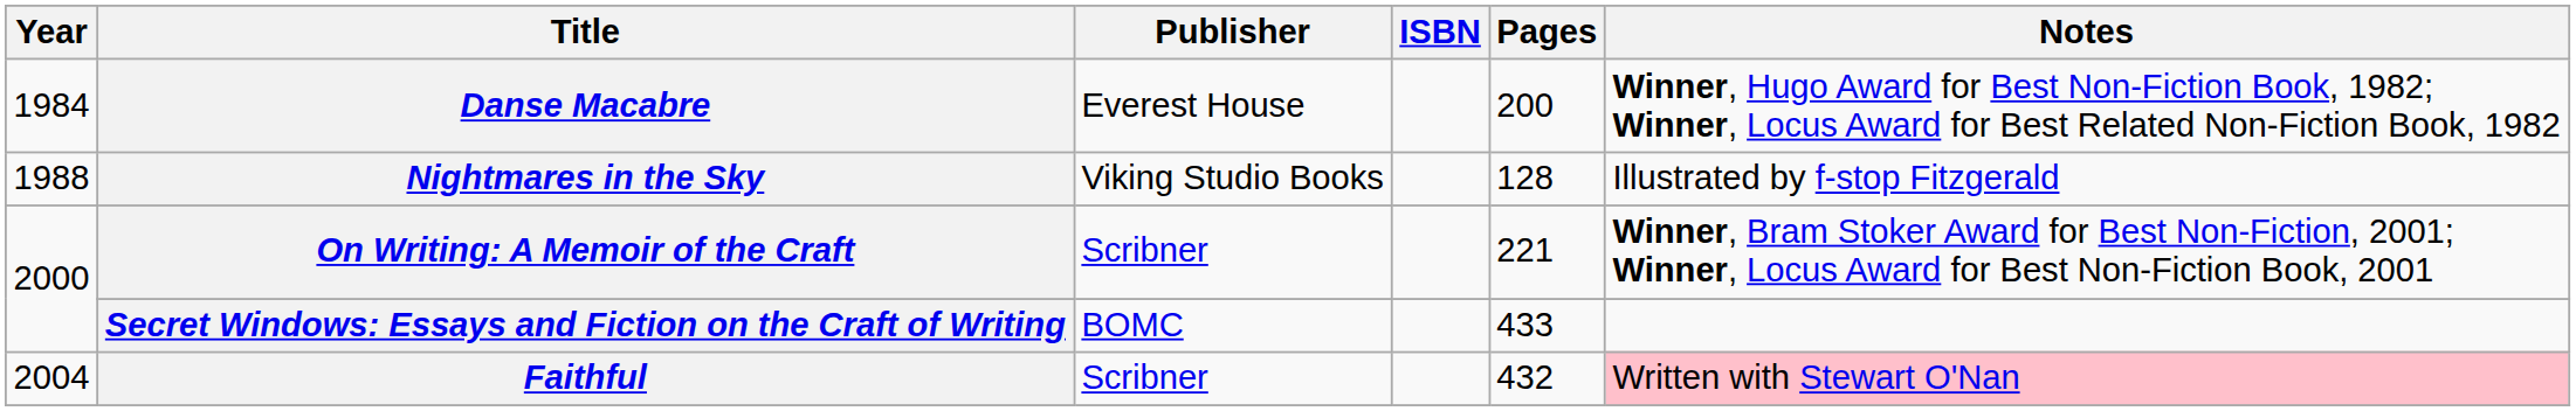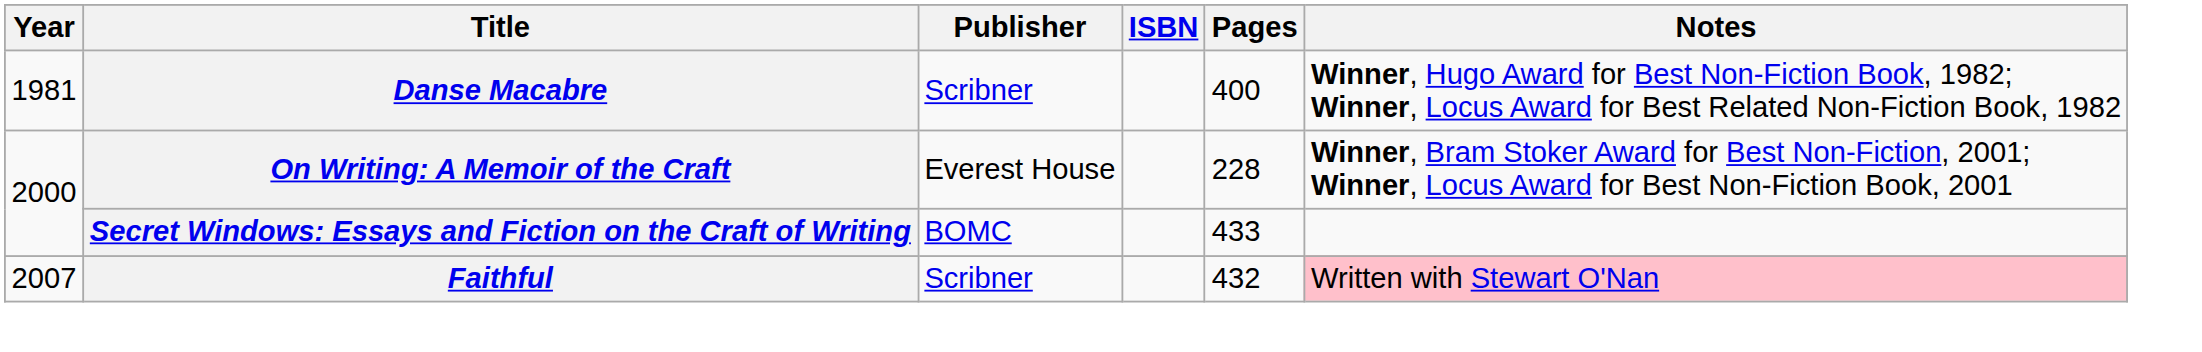 <table class="wikitable sortable plainrowheaders">
 <tr>
 <th scope="row">Year</th>
 <th scope="row">Title</th>
 <th scope="row">Publisher</th>
 <th scope="row"><a href='#'>ISBN</a></th>
 <th scope="row">Pages</th>
 <th scope="row">Notes</th>
 </tr>
 <tr>
-<td>1984</td>
+<td>1981</td>
 <th scope="row"><em><a href='#'>Danse Macabre</a></em></th>
-<td>Everest House</td>
+<td><a href='#'>Scribner</a></td>
 <td></td>
-<td>200</td>
+<td>400</td>
 <td><strong>Winner</strong>, <a href='#'>Hugo Award</a> for <a href='#'>Best Non-Fiction Book</a>, 1982;<br><strong>Winner</strong>, <a href='#'>Locus Award</a> for Best Related Non-Fiction Book, 1982</td>
-</tr>
-<tr>
-<td>1988</td>
-<th scope="row"><em><a href='#'>Nightmares in the Sky</a></em></th>
-<td>Viking Studio Books</td>
-<td></td>
-<td>128</td>
-<td>Illustrated by <a href='#'>f-stop Fitzgerald</a></td>
 </tr>
 <tr>
 <td rowspan="2">2000</td>
 <th scope="row"><em><a href='#'>On Writing: A Memoir of the Craft</a></em></th>
-<td><a href='#'>Scribner</a></td>
+<td>Everest House</td>
 <td></td>
-<td>221</td>
+<td>228</td>
 <td><strong>Winner</strong>, <a href='#'>Bram Stoker Award</a> for <a href='#'>Best Non-Fiction</a>, 2001;<br><strong>Winner</strong>, <a href='#'>Locus Award</a> for Best Non-Fiction Book, 2001</td>
 </tr>
 <tr>
 <th scope="row"><em><a href='#'>Secret Windows: Essays and Fiction on the Craft of Writing</a></em></th>
 <td><a href='#'>BOMC</a></td>
 <td></td>
 <td>433</td>
 <td></td>
 </tr>
 <tr>
-<td>2004</td>
+<td>2007</td>
 <th scope="row"><em><a href='#'>Faithful</a></em></th>
 <td><a href='#'>Scribner</a></td>
 <td></td>
 <td>432</td>
 <td style="background: pink;">Written with <a href='#'>Stewart O'Nan</a></td>
 </tr>
 </table>
